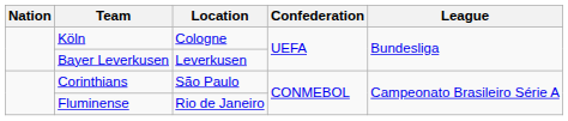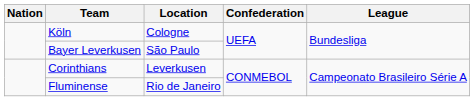 <table class="wikitable sortable">
 <tr>
 <th>Nation</th>
 <th>Team</th>
 <th>Location</th>
 <th>Confederation</th>
 <th>League</th>
 </tr>
 <tr>
 <td rowspan="2"></td>
 <td><a href='#'>Köln</a></td>
 <td><a href='#'>Cologne</a></td>
 <td rowspan="2"><a href='#'>UEFA</a></td>
 <td rowspan="2"><a href='#'>Bundesliga</a></td>
 </tr>
 <tr>
 <td><a href='#'>Bayer Leverkusen</a></td>
-<td><a href='#'>Leverkusen</a></td>
+<td><a href='#'>São Paulo</a></td>
 </tr>
 <tr>
 <td rowspan="2"></td>
 <td><a href='#'>Corinthians</a></td>
-<td><a href='#'>São Paulo</a></td>
+<td><a href='#'>Leverkusen</a></td>
 <td rowspan="2"><a href='#'>CONMEBOL</a></td>
 <td rowspan="2"><a href='#'>Campeonato Brasileiro Série A</a></td>
 </tr>
 <tr>
 <td><a href='#'>Fluminense</a></td>
 <td><a href='#'>Rio de Janeiro</a></td>
 </tr>
 </table>
